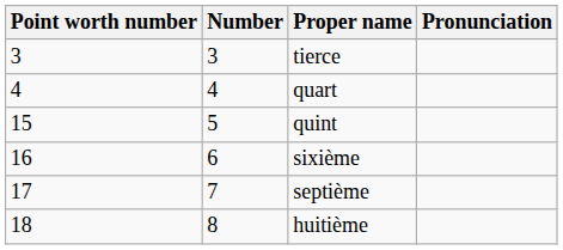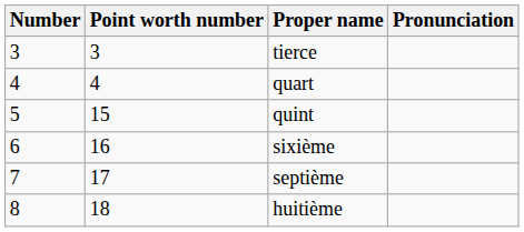 <table class="wikitable" border="1">
 <tr>
+<th>Number</th>
 <th>Point worth number</th>
-<th>Number</th>
 <th>Proper name</th>
 <th>Pronunciation</th>
 </tr>
 <tr>
 <td>3</td>
 <td>3</td>
 <td>tierce</td>
 <td></td>
 </tr>
 <tr>
 <td>4</td>
 <td>4</td>
 <td>quart</td>
 <td></td>
 </tr>
 <tr>
+<td>5</td>
 <td>15</td>
-<td>5</td>
 <td>quint</td>
 <td></td>
 </tr>
 <tr>
+<td>6</td>
 <td>16</td>
-<td>6</td>
 <td>sixième</td>
 <td></td>
 </tr>
 <tr>
+<td>7</td>
 <td>17</td>
-<td>7</td>
 <td>septième</td>
 <td></td>
 </tr>
 <tr>
+<td>8</td>
 <td>18</td>
-<td>8</td>
 <td>huitième</td>
 <td></td>
 </tr>
 </table>
